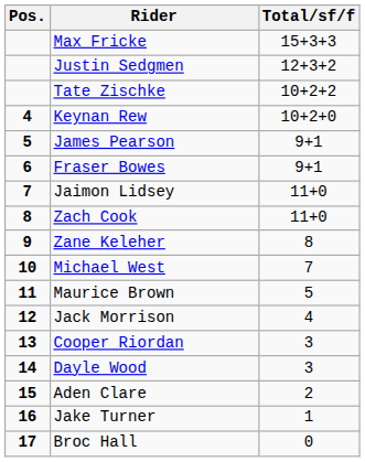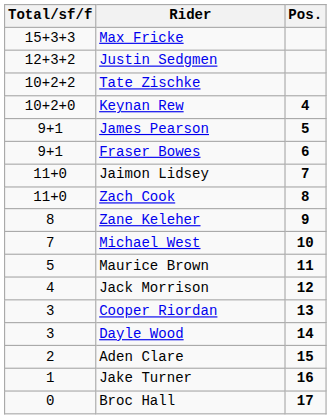 <table class="wikitable" style="font-size: 95%">
 <tr>
+<th width=25px>Total/sf/f</th>
+<th width=160px>Rider</th>
 <th width=20px>Pos.</th>
-<th width=160px>Rider</th>
-<th width=25px>Total/sf/f</th>
 </tr>
 <tr align="center" >
+<td>15+3+3</td>
+<td align="left"><a href='#'>Max Fricke</a></td>
 <td></td>
-<td align="left"><a href='#'>Max Fricke</a></td>
-<td>15+3+3</td>
 </tr>
 <tr align="center" >
+<td>12+3+2</td>
+<td align="left"><a href='#'>Justin Sedgmen</a></td>
 <td></td>
-<td align="left"><a href='#'>Justin Sedgmen</a></td>
-<td>12+3+2</td>
 </tr>
 <tr align="center" >
+<td>10+2+2</td>
+<td align="left"><a href='#'>Tate Zischke</a></td>
 <td></td>
-<td align="left"><a href='#'>Tate Zischke</a></td>
-<td>10+2+2</td>
 </tr>
 <tr align="center">
+<td>10+2+0</td>
+<td align="left"><a href='#'>Keynan Rew</a></td>
 <td><strong>4</strong></td>
-<td align="left"><a href='#'>Keynan Rew</a></td>
-<td>10+2+0</td>
 </tr>
 <tr align="center">
+<td>9+1</td>
+<td align="left"><a href='#'>James Pearson</a></td>
 <td><strong>5</strong></td>
-<td align="left"><a href='#'>James Pearson</a></td>
-<td>9+1</td>
 </tr>
 <tr align="center">
+<td>9+1</td>
+<td align="left"><a href='#'>Fraser Bowes</a></td>
 <td><strong>6</strong></td>
-<td align="left"><a href='#'>Fraser Bowes</a></td>
-<td>9+1</td>
 </tr>
 <tr align="center">
+<td>11+0</td>
+<td align="left">Jaimon Lidsey</td>
 <td><strong>7</strong></td>
-<td align="left">Jaimon Lidsey</td>
-<td>11+0</td>
 </tr>
 <tr align="center">
+<td>11+0</td>
+<td align="left"><a href='#'>Zach Cook</a></td>
 <td><strong>8</strong></td>
-<td align="left"><a href='#'>Zach Cook</a></td>
-<td>11+0</td>
 </tr>
 <tr align="center">
+<td>8</td>
+<td align="left"><a href='#'>Zane Keleher</a></td>
 <td><strong>9</strong></td>
-<td align="left"><a href='#'>Zane Keleher</a></td>
-<td>8</td>
 </tr>
 <tr align="center">
+<td>7</td>
+<td align="left"><a href='#'>Michael West</a></td>
 <td><strong>10</strong></td>
-<td align="left"><a href='#'>Michael West</a></td>
-<td>7</td>
 </tr>
 <tr align="center">
+<td>5</td>
+<td align="left">Maurice Brown</td>
 <td><strong>11</strong></td>
-<td align="left">Maurice Brown</td>
-<td>5</td>
 </tr>
 <tr align="center">
+<td>4</td>
+<td align="left">Jack Morrison</td>
 <td><strong>12</strong></td>
-<td align="left">Jack Morrison</td>
-<td>4</td>
 </tr>
 <tr align="center">
+<td>3</td>
+<td align="left"><a href='#'>Cooper Riordan</a></td>
 <td><strong>13</strong></td>
-<td align="left"><a href='#'>Cooper Riordan</a></td>
-<td>3</td>
 </tr>
 <tr align="center">
+<td>3</td>
+<td align="left"><a href='#'>Dayle Wood</a></td>
 <td><strong>14</strong></td>
-<td align="left"><a href='#'>Dayle Wood</a></td>
-<td>3</td>
 </tr>
 <tr align="center">
+<td>2</td>
+<td align="left">Aden Clare</td>
 <td><strong>15</strong></td>
-<td align="left">Aden Clare</td>
-<td>2</td>
 </tr>
 <tr align="center">
+<td>1</td>
+<td align="left">Jake Turner</td>
 <td><strong>16</strong></td>
-<td align="left">Jake Turner</td>
-<td>1</td>
 </tr>
 <tr align="center">
+<td>0</td>
+<td align="left">Broc Hall</td>
 <td><strong>17</strong></td>
-<td align="left">Broc Hall</td>
-<td>0</td>
 </tr>
 </table>
